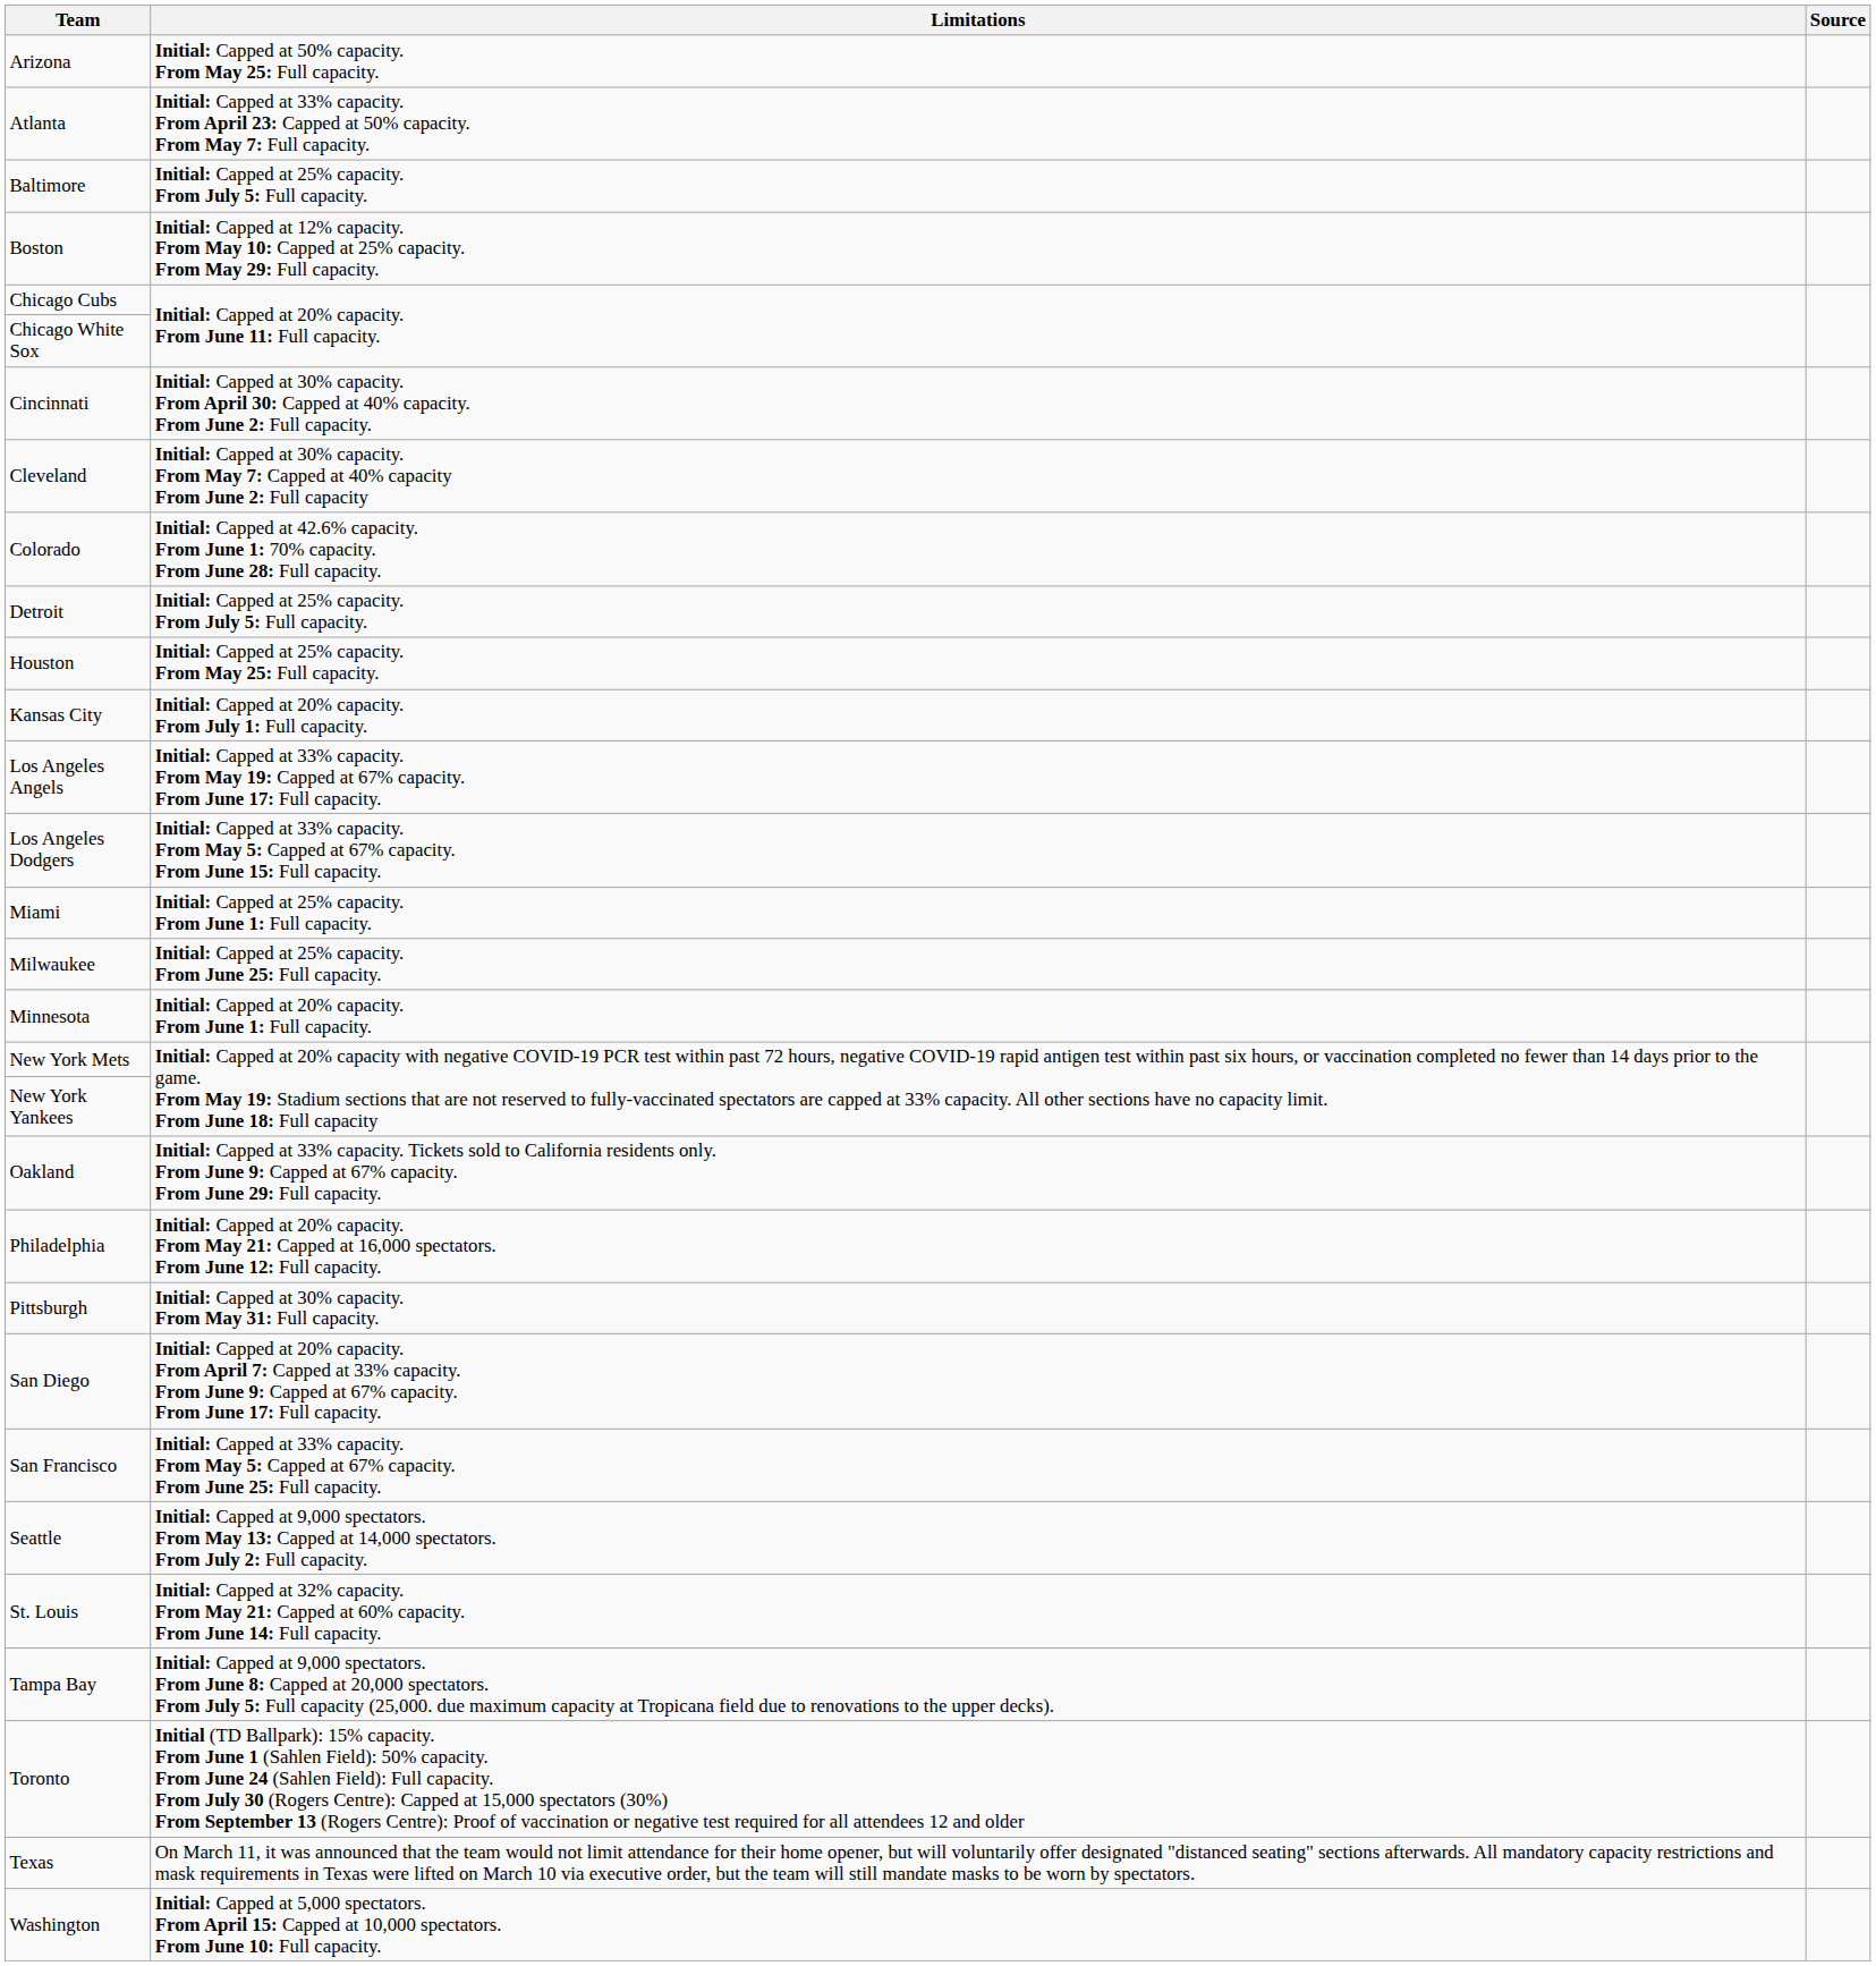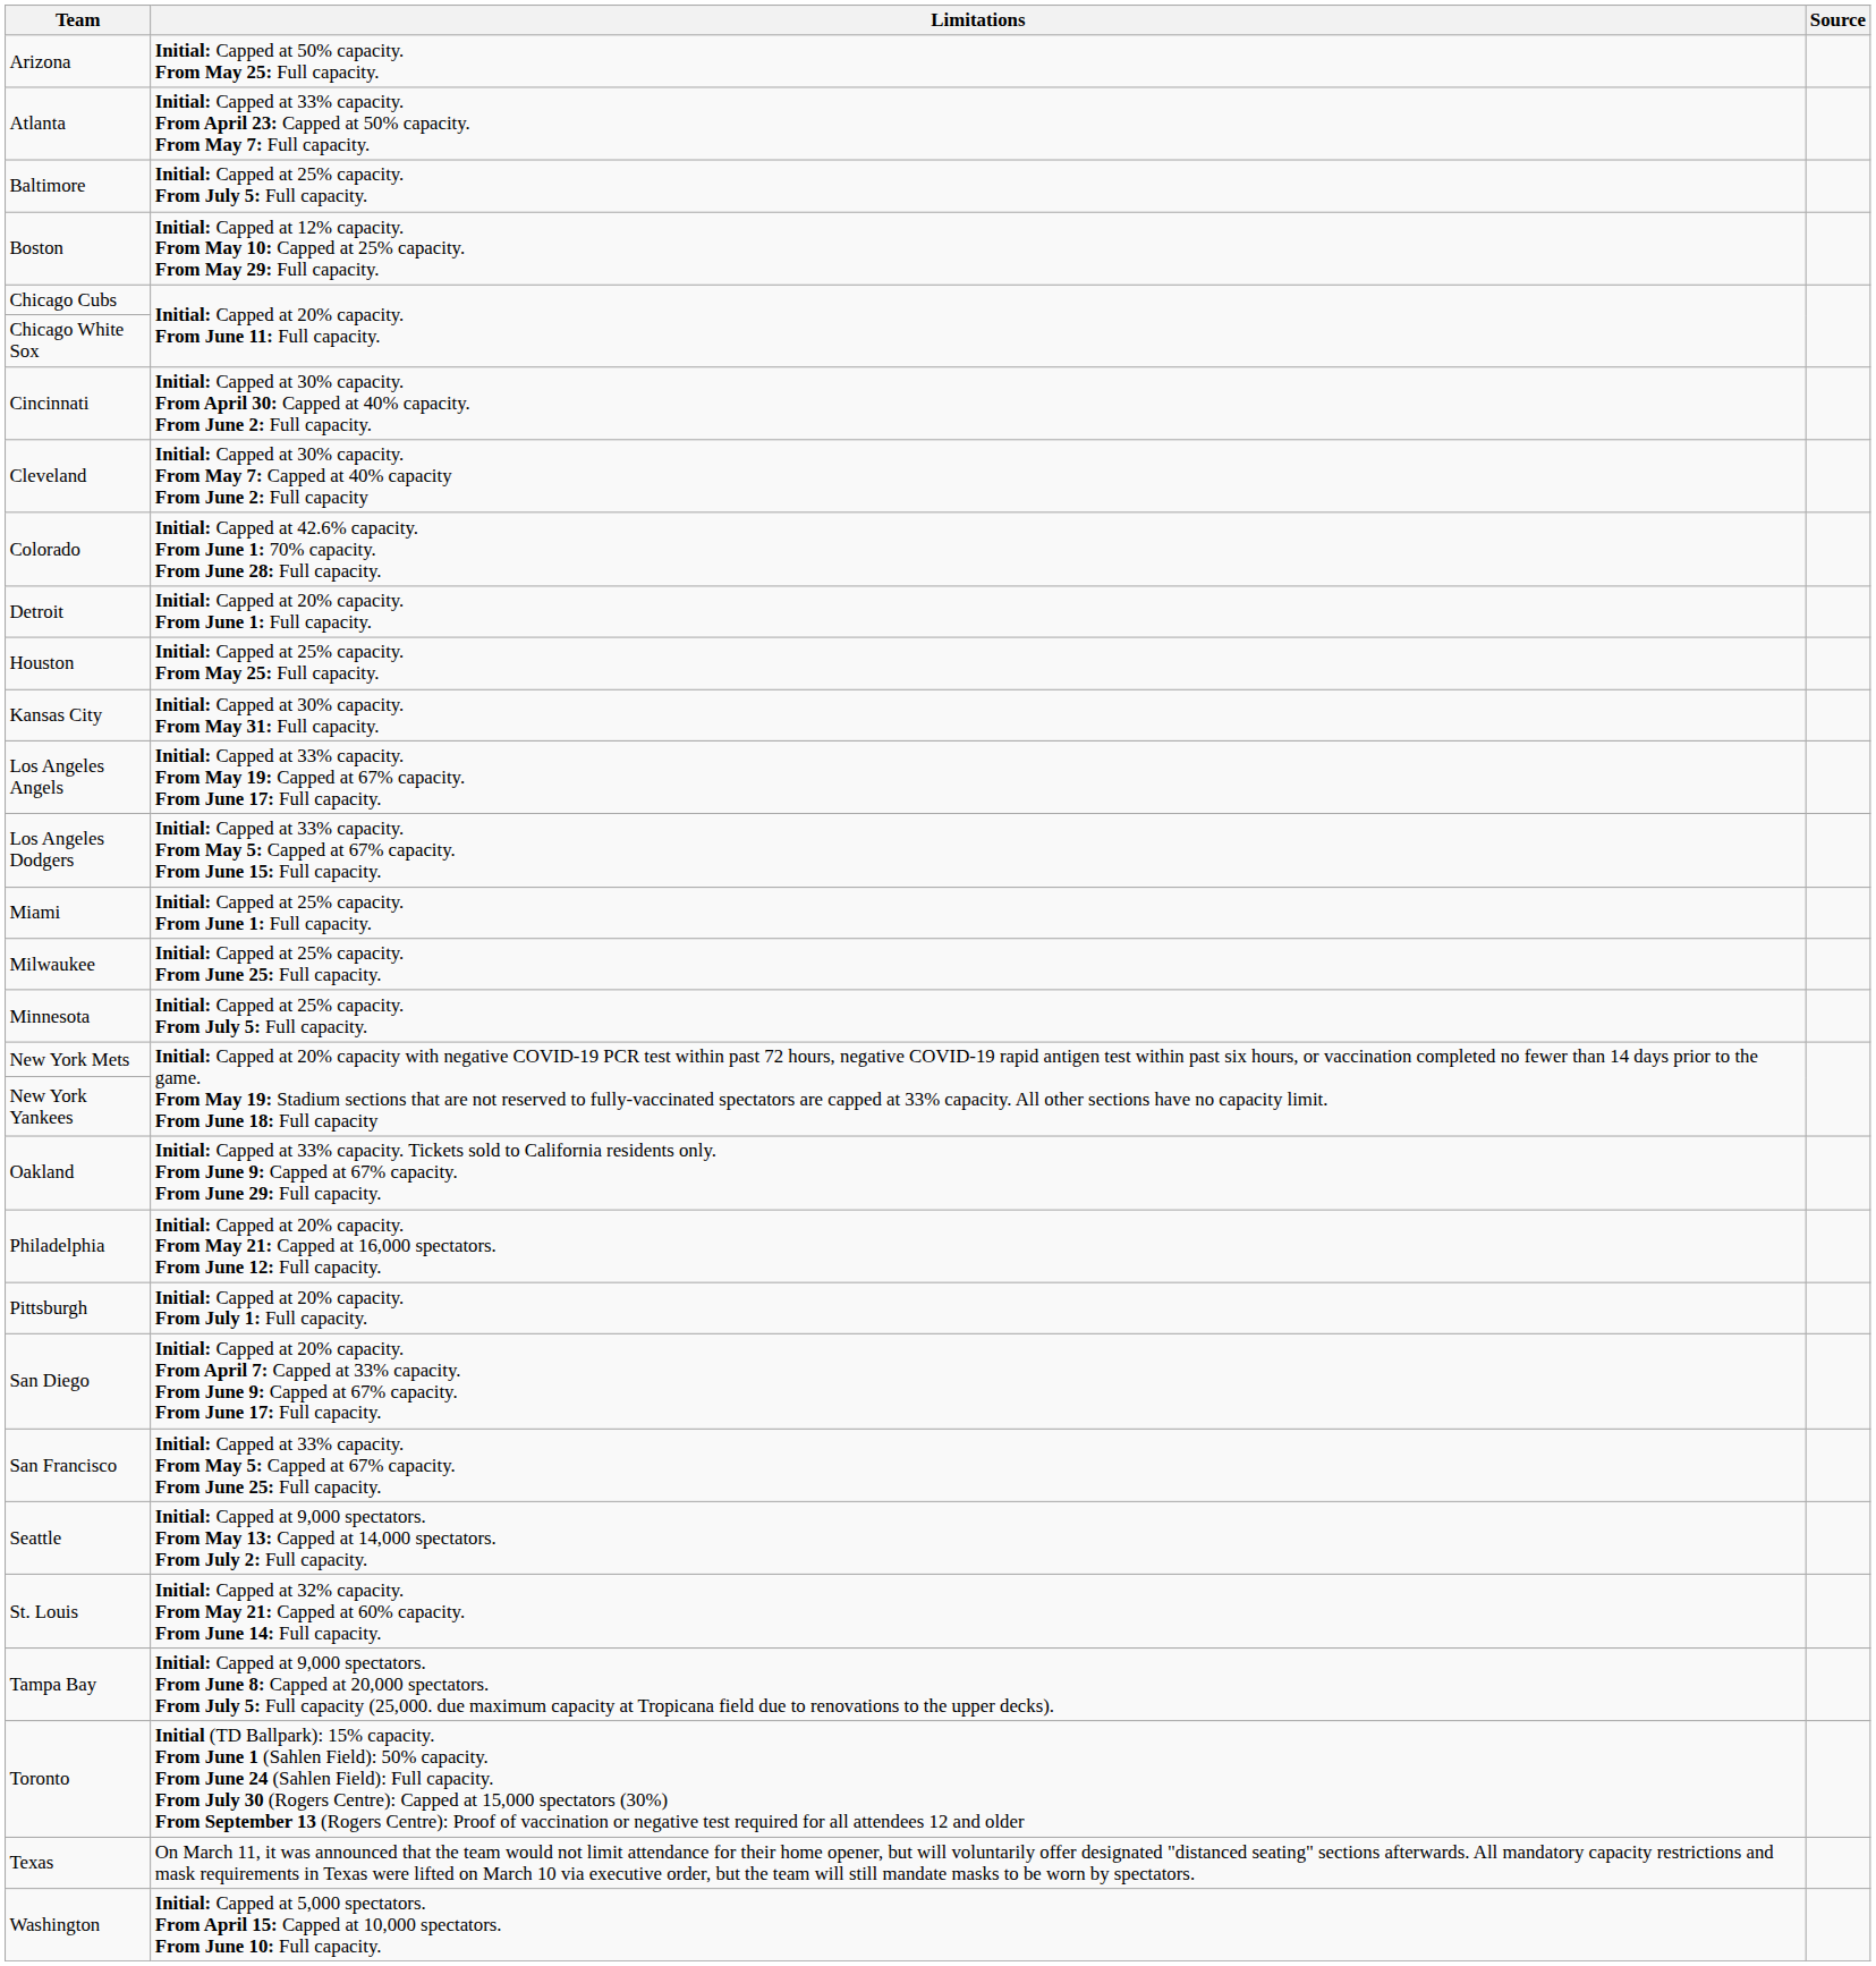 <table class="wikitable sortable">
 <tr>
 <th>Team</th>
 <th>Limitations</th>
 <th>Source</th>
 </tr>
 <tr>
 <td>Arizona</td>
 <td><strong>Initial:</strong> Capped at 50% capacity.<br><strong>From May 25:</strong> Full capacity.</td>
 <td></td>
 </tr>
 <tr>
 <td>Atlanta</td>
 <td><strong>Initial:</strong> Capped at 33% capacity.<br><strong>From April 23:</strong> Capped at 50% capacity.<br><strong>From May 7:</strong> Full capacity.</td>
 <td></td>
 </tr>
 <tr>
 <td>Baltimore</td>
 <td><strong>Initial:</strong> Capped at 25% capacity.<br><strong>From July 5:</strong> Full capacity.</td>
 <td></td>
 </tr>
 <tr>
 <td>Boston</td>
 <td><strong>Initial:</strong> Capped at 12% capacity.<br><strong>From May 10:</strong> Capped at 25% capacity. <br><strong>From May 29:</strong> Full capacity.</td>
 <td></td>
 </tr>
 <tr>
 <td>Chicago Cubs</td>
 <td rowspan="2"><strong>Initial:</strong> Capped at 20% capacity. <br><strong>From June 11:</strong> Full capacity.</td>
 <td rowspan="2"></td>
 </tr>
 <tr>
 <td>Chicago White Sox</td>
 </tr>
 <tr>
 <td>Cincinnati</td>
 <td><strong>Initial:</strong> Capped at 30% capacity.<br><strong>From April 30:</strong> Capped at 40% capacity.<br><strong>From June 2:</strong> Full capacity.</td>
 <td></td>
 </tr>
 <tr>
 <td>Cleveland</td>
 <td><strong>Initial:</strong> Capped at 30% capacity.<br><strong>From May 7:</strong> Capped at 40% capacity<br><strong>From June 2:</strong> Full capacity</td>
 <td></td>
 </tr>
 <tr>
 <td>Colorado</td>
 <td><strong>Initial:</strong> Capped at 42.6% capacity.<br><strong>From June 1:</strong> 70% capacity.<br><strong>From June 28:</strong> Full capacity.</td>
 <td></td>
 </tr>
 <tr>
 <td>Detroit</td>
-<td><strong>Initial:</strong> Capped at 25% capacity.<br><strong>From July 5:</strong> Full capacity.</td>
+<td><strong>Initial:</strong> Capped at 20% capacity.<br><strong>From June 1:</strong> Full capacity.</td>
 <td></td>
 </tr>
 <tr>
 <td>Houston</td>
 <td><strong>Initial:</strong> Capped at 25% capacity.<br><strong>From May 25:</strong> Full capacity.</td>
 <td></td>
 </tr>
 <tr>
 <td>Kansas City</td>
-<td><strong>Initial:</strong> Capped at 20% capacity.<br><strong>From July 1:</strong> Full capacity.</td>
+<td><strong>Initial:</strong> Capped at 30% capacity.<br><strong> From May 31:</strong> Full capacity.</td>
 <td></td>
 </tr>
 <tr>
 <td>Los Angeles Angels</td>
 <td><strong>Initial:</strong> Capped at 33% capacity.<br><strong>From May 19:</strong> Capped at 67% capacity.<br><strong>From June 17:</strong> Full capacity.</td>
 <td></td>
 </tr>
 <tr>
 <td>Los Angeles Dodgers</td>
 <td><strong>Initial:</strong> Capped at 33% capacity.<br><strong>From May 5:</strong> Capped at 67% capacity.<br><strong>From June 15:</strong> Full capacity.</td>
 <td></td>
 </tr>
 <tr>
 <td>Miami</td>
 <td><strong>Initial:</strong> Capped at 25% capacity.<br><strong>From June 1:</strong> Full capacity.</td>
 <td></td>
 </tr>
 <tr>
 <td>Milwaukee</td>
 <td><strong>Initial:</strong> Capped at 25% capacity.<br><strong>From June 25:</strong> Full capacity.</td>
 <td></td>
 </tr>
 <tr>
 <td>Minnesota</td>
-<td><strong>Initial:</strong> Capped at 20% capacity.<br><strong>From June 1:</strong> Full capacity.</td>
+<td><strong>Initial:</strong> Capped at 25% capacity.<br><strong>From July 5:</strong> Full capacity.</td>
 <td></td>
 </tr>
 <tr>
 <td>New York Mets</td>
 <td rowspan="2"><strong>Initial:</strong> Capped at 20% capacity with negative COVID-19 PCR test within past 72 hours, negative COVID-19 rapid antigen test within past six hours, or vaccination completed no fewer than 14 days prior to the game.<br><strong>From May 19:</strong> Stadium sections that are not reserved to fully-vaccinated spectators are capped at 33% capacity. All other sections have no capacity limit.<br><strong>From June 18:</strong> Full capacity</td>
 <td rowspan="2"></td>
 </tr>
 <tr>
 <td>New York Yankees</td>
 </tr>
 <tr>
 <td>Oakland</td>
 <td><strong>Initial:</strong> Capped at 33% capacity. Tickets sold to California residents only.<br><strong>From June 9:</strong> Capped at 67% capacity.<br><strong>From June 29:</strong> Full capacity.</td>
 <td></td>
 </tr>
 <tr>
 <td>Philadelphia</td>
 <td><strong>Initial:</strong> Capped at 20% capacity.<br><strong>From May 21:</strong> Capped at 16,000 spectators.<br><strong>From June 12:</strong> Full capacity.</td>
 <td></td>
 </tr>
 <tr>
 <td>Pittsburgh</td>
-<td><strong>Initial:</strong> Capped at 30% capacity.<br><strong> From May 31:</strong> Full capacity.</td>
+<td><strong>Initial:</strong> Capped at 20% capacity.<br><strong>From July 1:</strong> Full capacity.</td>
 <td></td>
 </tr>
 <tr>
 <td>San Diego</td>
 <td><strong>Initial:</strong> Capped at 20% capacity.<br><strong>From April 7:</strong> Capped at 33% capacity.<br><strong>From June 9:</strong> Capped at 67% capacity.<br><strong>From June 17:</strong> Full capacity.</td>
 <td></td>
 </tr>
 <tr>
 <td>San Francisco</td>
 <td><strong>Initial:</strong> Capped at 33% capacity.<br><strong>From May 5:</strong> Capped at 67% capacity.<br><strong>From June 25:</strong> Full capacity.</td>
 <td></td>
 </tr>
 <tr>
 <td>Seattle</td>
 <td><strong>Initial:</strong> Capped at 9,000 spectators.<br><strong>From May 13:</strong> Capped at 14,000 spectators.<br><strong>From July 2:</strong> Full capacity.</td>
 <td></td>
 </tr>
 <tr>
 <td>St. Louis</td>
 <td><strong>Initial:</strong> Capped at 32% capacity.<br><strong>From May 21:</strong> Capped at 60% capacity.<br><strong>From June 14:</strong> Full capacity.</td>
 <td></td>
 </tr>
 <tr>
 <td>Tampa Bay</td>
 <td><strong>Initial:</strong> Capped at 9,000 spectators.<br><strong>From June 8:</strong> Capped at 20,000 spectators.<br><strong>From July 5:</strong> Full capacity (25,000. due maximum capacity at Tropicana field due to renovations to the upper decks).</td>
 <td></td>
 </tr>
 <tr>
 <td>Toronto</td>
 <td><strong>Initial</strong> (TD Ballpark): 15% capacity.<br><strong>From June 1</strong> (Sahlen Field): 50% capacity.<br><strong>From June 24</strong> (Sahlen Field): Full capacity.<br><strong>From July 30</strong> (Rogers Centre): Capped at 15,000 spectators (30%)<br><strong>From September 13</strong> (Rogers Centre): Proof of vaccination or negative test required for all attendees 12 and older</td>
 <td></td>
 </tr>
 <tr>
 <td>Texas</td>
 <td>On March 11, it was announced that the team would not limit attendance for their home opener, but will voluntarily offer designated "distanced seating" sections afterwards. All mandatory capacity restrictions and mask requirements in Texas were lifted on March 10 via executive order, but the team will still mandate masks to be worn by spectators.</td>
 <td></td>
 </tr>
 <tr>
 <td>Washington</td>
 <td><strong>Initial:</strong> Capped at 5,000 spectators.<br><strong>From April 15:</strong> Capped at 10,000 spectators.<br><strong>From June 10:</strong> Full capacity.</td>
 <td></td>
 </tr>
 </table>
